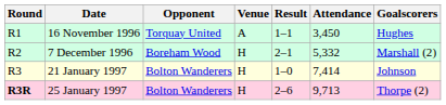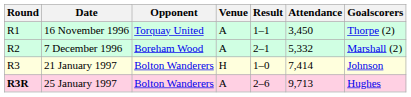 <table class="wikitable">
 <tr>
 <th>Round</th>
 <th>Date</th>
 <th>Opponent</th>
 <th>Venue</th>
 <th>Result</th>
 <th>Attendance</th>
 <th>Goalscorers</th>
 </tr>
 <tr style="background-color: #d0ffe3;">
 <td>R1</td>
 <td>16 November 1996</td>
 <td><a href='#'>Torquay United</a></td>
 <td>A</td>
 <td>1–1</td>
 <td>3,450</td>
-<td><a href='#'>Hughes</a></td>
+<td><a href='#'>Thorpe</a> (2)</td>
 </tr>
 <tr style="background-color: #d0ffe3;">
 <td>R2</td>
 <td>7 December 1996</td>
 <td><a href='#'>Boreham Wood</a></td>
-<td>H</td>
+<td>A</td>
 <td>2–1</td>
 <td>5,332</td>
 <td><a href='#'>Marshall</a> (2)</td>
 </tr>
 <tr style="background-color: #ffffdd;">
 <td>R3</td>
 <td>21 January 1997</td>
 <td><a href='#'>Bolton Wanderers</a></td>
 <td>H</td>
 <td>1–0</td>
 <td>7,414</td>
 <td><a href='#'>Johnson</a></td>
 </tr>
 <tr style="background-color: #ffd0e3;">
 <td><strong>R3R</strong></td>
 <td>25 January 1997</td>
 <td><a href='#'>Bolton Wanderers</a></td>
-<td>H</td>
+<td>A</td>
 <td>2–6</td>
 <td>9,713</td>
-<td><a href='#'>Thorpe</a> (2)</td>
+<td><a href='#'>Hughes</a></td>
 </tr>
 </table>
